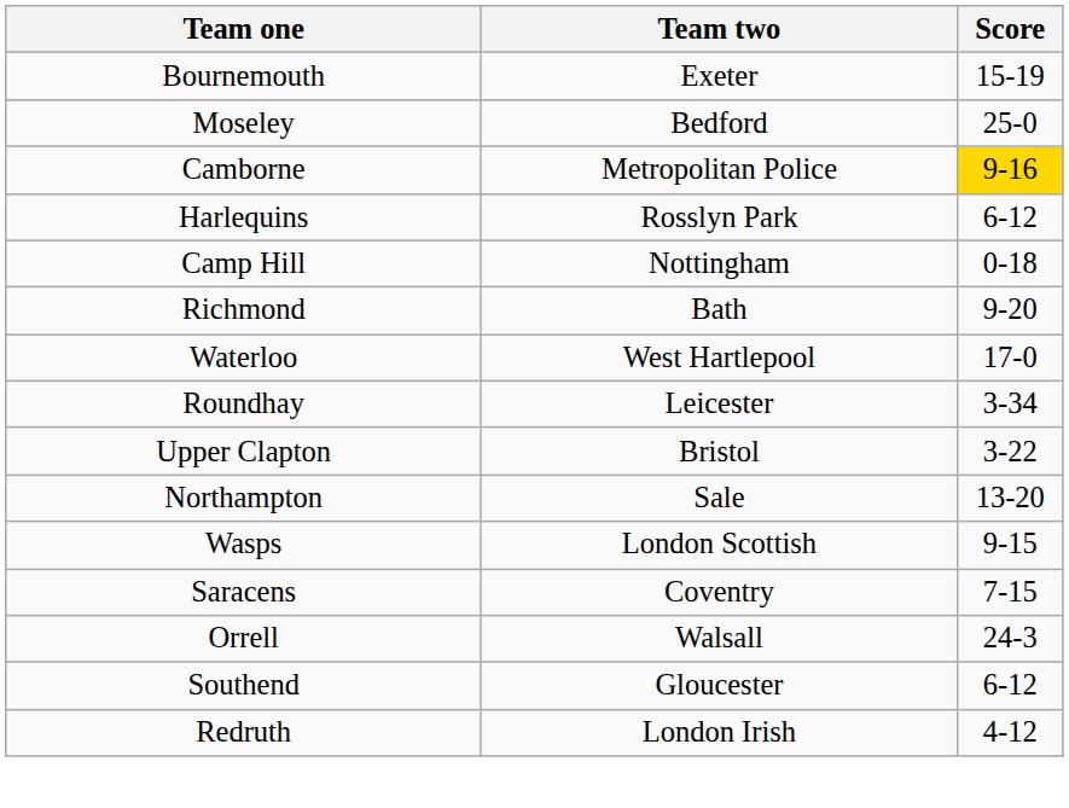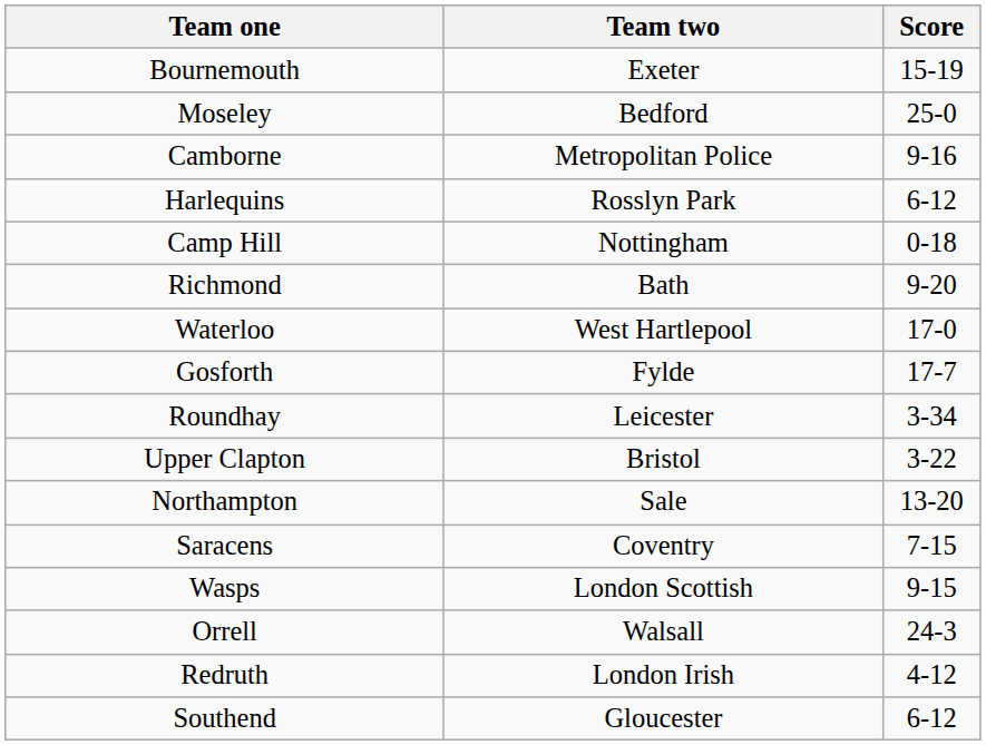 <table class="wikitable" style="text-align: center">
 <tr>
 <th width=250>Team one</th>
 <th width=250>Team two</th>
 <th width=50>Score</th>
 </tr>
 <tr>
 <td>Bournemouth</td>
 <td>Exeter</td>
 <td>15-19</td>
 </tr>
 <tr>
 <td>Moseley</td>
 <td>Bedford</td>
 <td>25-0</td>
 </tr>
 <tr>
 <td>Camborne</td>
 <td>Metropolitan Police</td>
-<td style="background: gold;">9-16</td>
+<td>9-16</td>
 </tr>
 <tr>
 <td>Harlequins</td>
 <td>Rosslyn Park</td>
 <td>6-12</td>
 </tr>
 <tr>
 <td>Camp Hill</td>
 <td>Nottingham</td>
 <td>0-18</td>
 </tr>
 <tr>
 <td>Richmond</td>
 <td>Bath</td>
 <td>9-20</td>
 </tr>
 <tr>
 <td>Waterloo</td>
 <td>West Hartlepool</td>
 <td>17-0</td>
 </tr>
 <tr>
+<td>Gosforth</td>
+<td>Fylde</td>
+<td>17-7</td>
+</tr>
+<tr>
 <td>Roundhay</td>
 <td>Leicester</td>
 <td>3-34</td>
 </tr>
 <tr>
 <td>Upper Clapton</td>
 <td>Bristol</td>
 <td>3-22</td>
 </tr>
 <tr>
 <td>Northampton</td>
 <td>Sale</td>
 <td>13-20</td>
 </tr>
 <tr>
+<td>Saracens</td>
+<td>Coventry</td>
+<td>7-15</td>
+</tr>
+<tr>
 <td>Wasps</td>
 <td>London Scottish</td>
 <td>9-15</td>
-</tr>
-<tr>
-<td>Saracens</td>
-<td>Coventry</td>
-<td>7-15</td>
 </tr>
 <tr>
 <td>Orrell</td>
 <td>Walsall</td>
 <td>24-3</td>
 </tr>
 <tr>
+<td>Redruth</td>
+<td>London Irish</td>
+<td>4-12</td>
+</tr>
+<tr>
 <td>Southend</td>
 <td>Gloucester</td>
 <td>6-12</td>
 </tr>
-<tr>
-<td>Redruth</td>
-<td>London Irish</td>
-<td>4-12</td>
-</tr>
 </table>
